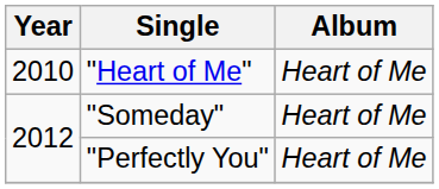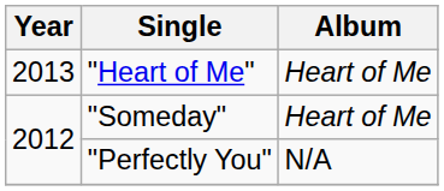 <table class="wikitable" style="text-align:center;">
 <tr>
 <th>Year</th>
 <th>Single</th>
 <th>Album</th>
 </tr>
 <tr>
-<td>2010</td>
+<td>2013</td>
 <td align="left">"<a href='#'>Heart of Me</a>"</td>
 <td align="left"><em>Heart of Me</em></td>
 </tr>
 <tr>
 <td rowspan="2">2012</td>
 <td align="left">"Someday"</td>
 <td align="left"><em>Heart of Me</em></td>
 </tr>
 <tr>
 <td align="left">"Perfectly You"</td>
-<td align="left"><em>Heart of Me</em></td>
+<td align="left">N/A</td>
 </tr>
 <tr>
 </tr>
 </table>
